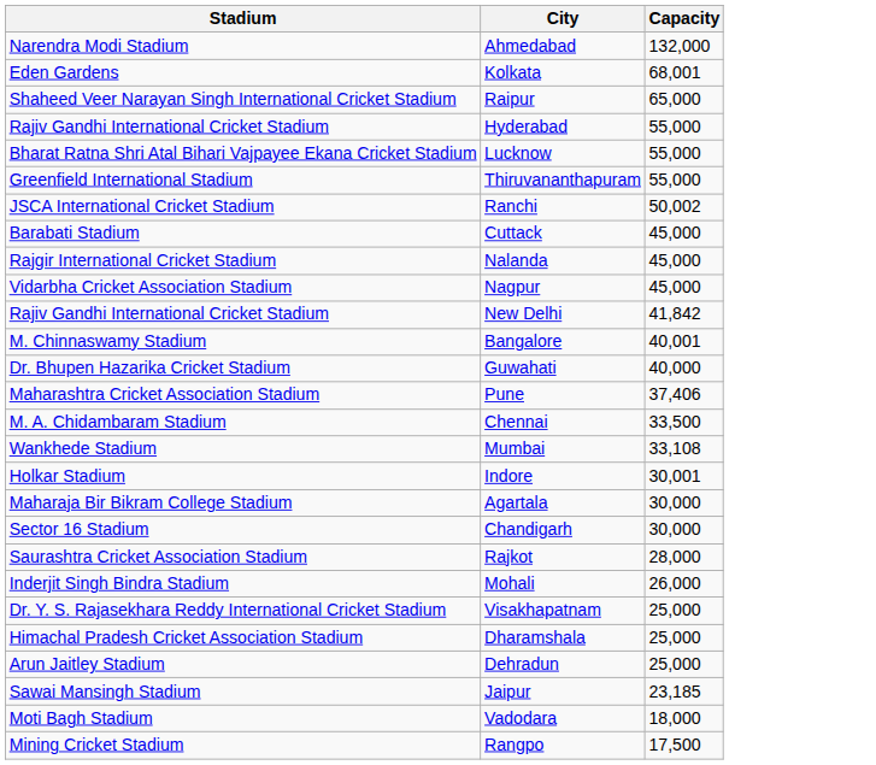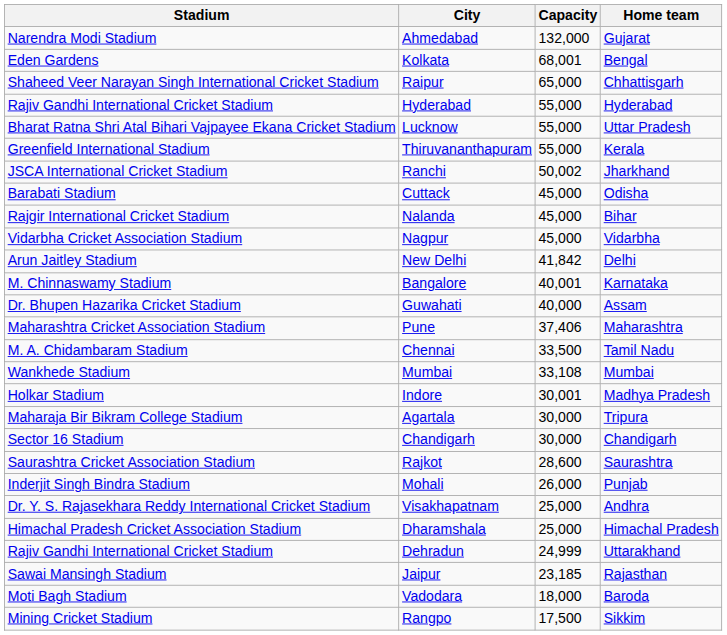 <table class="sortable wikitable">
 <tr>
 <th>Stadium</th>
 <th>City</th>
 <th>Capacity</th>
+<th>Home team</th>
 </tr>
 <tr>
 <td><a href='#'>Narendra Modi Stadium</a></td>
 <td><a href='#'>Ahmedabad</a></td>
 <td>132,000</td>
+<td><a href='#'>Gujarat</a></td>
 </tr>
 <tr>
 <td><a href='#'>Eden Gardens</a></td>
 <td><a href='#'>Kolkata</a></td>
 <td>68,001</td>
+<td><a href='#'>Bengal</a></td>
 </tr>
 <tr>
 <td><a href='#'>Shaheed Veer Narayan Singh International Cricket Stadium</a></td>
 <td><a href='#'>Raipur</a></td>
 <td>65,000</td>
+<td><a href='#'>Chhattisgarh</a></td>
 </tr>
 <tr>
 <td><a href='#'>Rajiv Gandhi International Cricket Stadium</a></td>
 <td><a href='#'>Hyderabad</a></td>
 <td>55,000</td>
+<td><a href='#'>Hyderabad</a></td>
 </tr>
 <tr>
 <td><a href='#'>Bharat Ratna Shri Atal Bihari Vajpayee Ekana Cricket Stadium</a></td>
 <td><a href='#'>Lucknow</a></td>
 <td>55,000</td>
+<td><a href='#'>Uttar Pradesh</a></td>
 </tr>
 <tr>
 <td><a href='#'>Greenfield International Stadium</a></td>
 <td><a href='#'>Thiruvananthapuram</a></td>
 <td>55,000</td>
+<td><a href='#'>Kerala</a></td>
 </tr>
 <tr>
 <td><a href='#'>JSCA International Cricket Stadium</a></td>
 <td><a href='#'>Ranchi</a></td>
 <td>50,002</td>
+<td><a href='#'>Jharkhand</a></td>
 </tr>
 <tr>
 <td><a href='#'>Barabati Stadium</a></td>
 <td><a href='#'>Cuttack</a></td>
 <td>45,000</td>
+<td><a href='#'>Odisha</a></td>
 </tr>
 <tr>
 <td><a href='#'>Rajgir International Cricket Stadium</a></td>
 <td><a href='#'>Nalanda</a></td>
 <td>45,000</td>
+<td><a href='#'>Bihar</a></td>
 </tr>
 <tr>
 <td><a href='#'>Vidarbha Cricket Association Stadium</a></td>
 <td><a href='#'>Nagpur</a></td>
 <td>45,000</td>
+<td><a href='#'>Vidarbha</a></td>
 </tr>
 <tr>
-<td><a href='#'>Rajiv Gandhi International Cricket Stadium</a></td>
+<td><a href='#'>Arun Jaitley Stadium</a></td>
 <td><a href='#'>New Delhi</a></td>
 <td>41,842</td>
+<td><a href='#'>Delhi</a></td>
 </tr>
 <tr>
 <td><a href='#'>M. Chinnaswamy Stadium</a></td>
 <td><a href='#'>Bangalore</a></td>
 <td>40,001</td>
+<td><a href='#'>Karnataka</a></td>
 </tr>
 <tr>
 <td><a href='#'>Dr. Bhupen Hazarika Cricket Stadium</a></td>
 <td><a href='#'>Guwahati</a></td>
 <td>40,000</td>
+<td><a href='#'>Assam</a></td>
 </tr>
 <tr>
 <td><a href='#'>Maharashtra Cricket Association Stadium</a></td>
 <td><a href='#'>Pune</a></td>
 <td>37,406</td>
+<td><a href='#'>Maharashtra</a></td>
 </tr>
 <tr>
 <td><a href='#'>M. A. Chidambaram Stadium</a></td>
 <td><a href='#'>Chennai</a></td>
 <td>33,500</td>
+<td><a href='#'>Tamil Nadu</a></td>
 </tr>
 <tr>
 <td><a href='#'>Wankhede Stadium</a></td>
 <td><a href='#'>Mumbai</a></td>
 <td>33,108</td>
+<td><a href='#'>Mumbai</a></td>
 </tr>
 <tr>
 <td><a href='#'>Holkar Stadium</a></td>
 <td><a href='#'>Indore</a></td>
 <td>30,001</td>
+<td><a href='#'>Madhya Pradesh</a></td>
 </tr>
 <tr>
 <td><a href='#'>Maharaja Bir Bikram College Stadium</a></td>
 <td><a href='#'>Agartala</a></td>
 <td>30,000</td>
+<td><a href='#'>Tripura</a></td>
 </tr>
 <tr>
 <td><a href='#'>Sector 16 Stadium</a></td>
 <td><a href='#'>Chandigarh</a></td>
 <td>30,000</td>
+<td><a href='#'>Chandigarh</a></td>
 </tr>
 <tr>
 <td><a href='#'>Saurashtra Cricket Association Stadium</a></td>
 <td><a href='#'>Rajkot</a></td>
-<td>28,000</td>
+<td>28,600</td>
+<td><a href='#'>Saurashtra</a></td>
 </tr>
 <tr>
 <td><a href='#'>Inderjit Singh Bindra Stadium</a></td>
 <td><a href='#'>Mohali</a></td>
 <td>26,000</td>
+<td><a href='#'>Punjab</a></td>
 </tr>
 <tr>
 <td><a href='#'>Dr. Y. S. Rajasekhara Reddy International Cricket Stadium</a></td>
 <td><a href='#'>Visakhapatnam</a></td>
 <td>25,000</td>
+<td><a href='#'>Andhra</a></td>
 </tr>
 <tr>
 <td><a href='#'>Himachal Pradesh Cricket Association Stadium</a></td>
 <td><a href='#'>Dharamshala</a></td>
 <td>25,000</td>
+<td><a href='#'>Himachal Pradesh</a></td>
 </tr>
 <tr>
-<td><a href='#'>Arun Jaitley Stadium</a></td>
+<td><a href='#'>Rajiv Gandhi International Cricket Stadium</a></td>
 <td><a href='#'>Dehradun</a></td>
-<td>25,000</td>
+<td>24,999</td>
+<td><a href='#'>Uttarakhand</a></td>
 </tr>
 <tr>
 <td><a href='#'>Sawai Mansingh Stadium</a></td>
 <td><a href='#'>Jaipur</a></td>
 <td>23,185</td>
+<td><a href='#'>Rajasthan</a></td>
 </tr>
 <tr>
 <td><a href='#'>Moti Bagh Stadium</a></td>
 <td><a href='#'>Vadodara</a></td>
 <td>18,000</td>
+<td><a href='#'>Baroda</a></td>
 </tr>
 <tr>
 <td><a href='#'>Mining Cricket Stadium</a></td>
 <td><a href='#'>Rangpo</a></td>
 <td>17,500</td>
+<td><a href='#'>Sikkim</a></td>
 </tr>
 </table>
